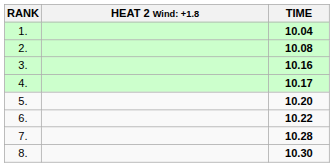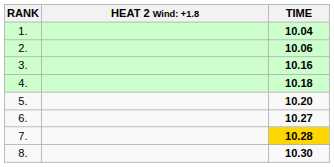 <table class="wikitable" style="border-collapse: collapse; font-size: 90%;">
 <tr>
 <th>RANK</th>
 <th style="width: 20em">HEAT 2 <small>Wind: +1.8</small></th>
 <th style="width: 5em">TIME</th>
 </tr>
 <tr style="background:#ccffcc;">
 <td align="center">1.</td>
 <td></td>
 <td align="center"><strong>10.04</strong></td>
 </tr>
 <tr style="background:#ccffcc;">
 <td align="center">2.</td>
 <td></td>
-<td align="center"><strong>10.08</strong></td>
+<td align="center"><strong>10.06</strong></td>
 </tr>
 <tr style="background:#ccffcc;">
 <td align="center">3.</td>
 <td></td>
 <td align="center"><strong>10.16</strong></td>
 </tr>
 <tr style="background:#ccffcc;">
 <td align="center">4.</td>
 <td></td>
-<td align="center"><strong>10.17</strong></td>
+<td align="center"><strong>10.18</strong></td>
 </tr>
 <tr>
 <td align="center">5.</td>
 <td></td>
 <td align="center"><strong>10.20</strong></td>
 </tr>
 <tr>
 <td align="center">6.</td>
 <td></td>
-<td align="center"><strong>10.22</strong></td>
+<td align="center"><strong>10.27</strong></td>
 </tr>
 <tr>
 <td align="center">7.</td>
 <td></td>
-<td align="center"><strong>10.28</strong></td>
+<td align="center" style="background: gold;"><strong>10.28</strong></td>
 </tr>
 <tr>
 <td align="center">8.</td>
 <td></td>
 <td align="center"><strong>10.30</strong></td>
 </tr>
 </table>
